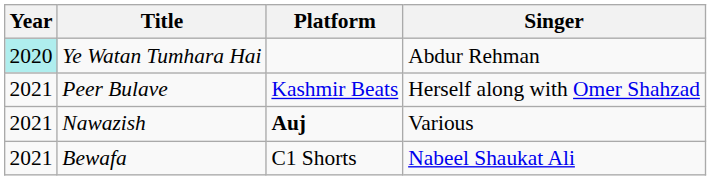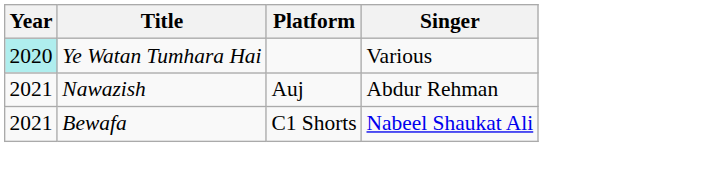 <table class="wikitable">
 <tr>
 <th>Year</th>
 <th>Title</th>
 <th>Platform</th>
 <th>Singer</th>
 </tr>
 <tr>
 <td style="background: paleturquoise;">2020</td>
 <td><em>Ye Watan Tumhara Hai</em></td>
 <td></td>
-<td>Abdur Rehman</td>
-</tr>
-<tr>
-<td>2021</td>
-<td><em>Peer Bulave</em></td>
-<td><a href='#'>Kashmir Beats</a></td>
-<td>Herself along with <a href='#'>Omer Shahzad</a></td>
+<td>Various</td>
 </tr>
 <tr>
 <td>2021</td>
 <td><em>Nawazish</em></td>
-<td><strong>Auj</strong></td>
-<td>Various</td>
+<td>Auj</td>
+<td>Abdur Rehman</td>
 </tr>
 <tr>
 <td>2021</td>
 <td><em>Bewafa</em></td>
 <td>C1 Shorts</td>
 <td><a href='#'>Nabeel Shaukat Ali</a></td>
 </tr>
 </table>
